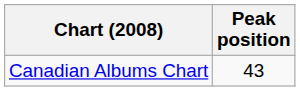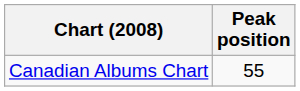 <table class="wikitable">
 <tr>
 <th>Chart (2008)</th>
 <th>Peak<br>position</th>
 </tr>
 <tr>
 <td><a href='#'>Canadian Albums Chart</a></td>
-<td style="text-align:center;">43</td>
+<td style="text-align:center;">55</td>
 </tr>
 </table>
